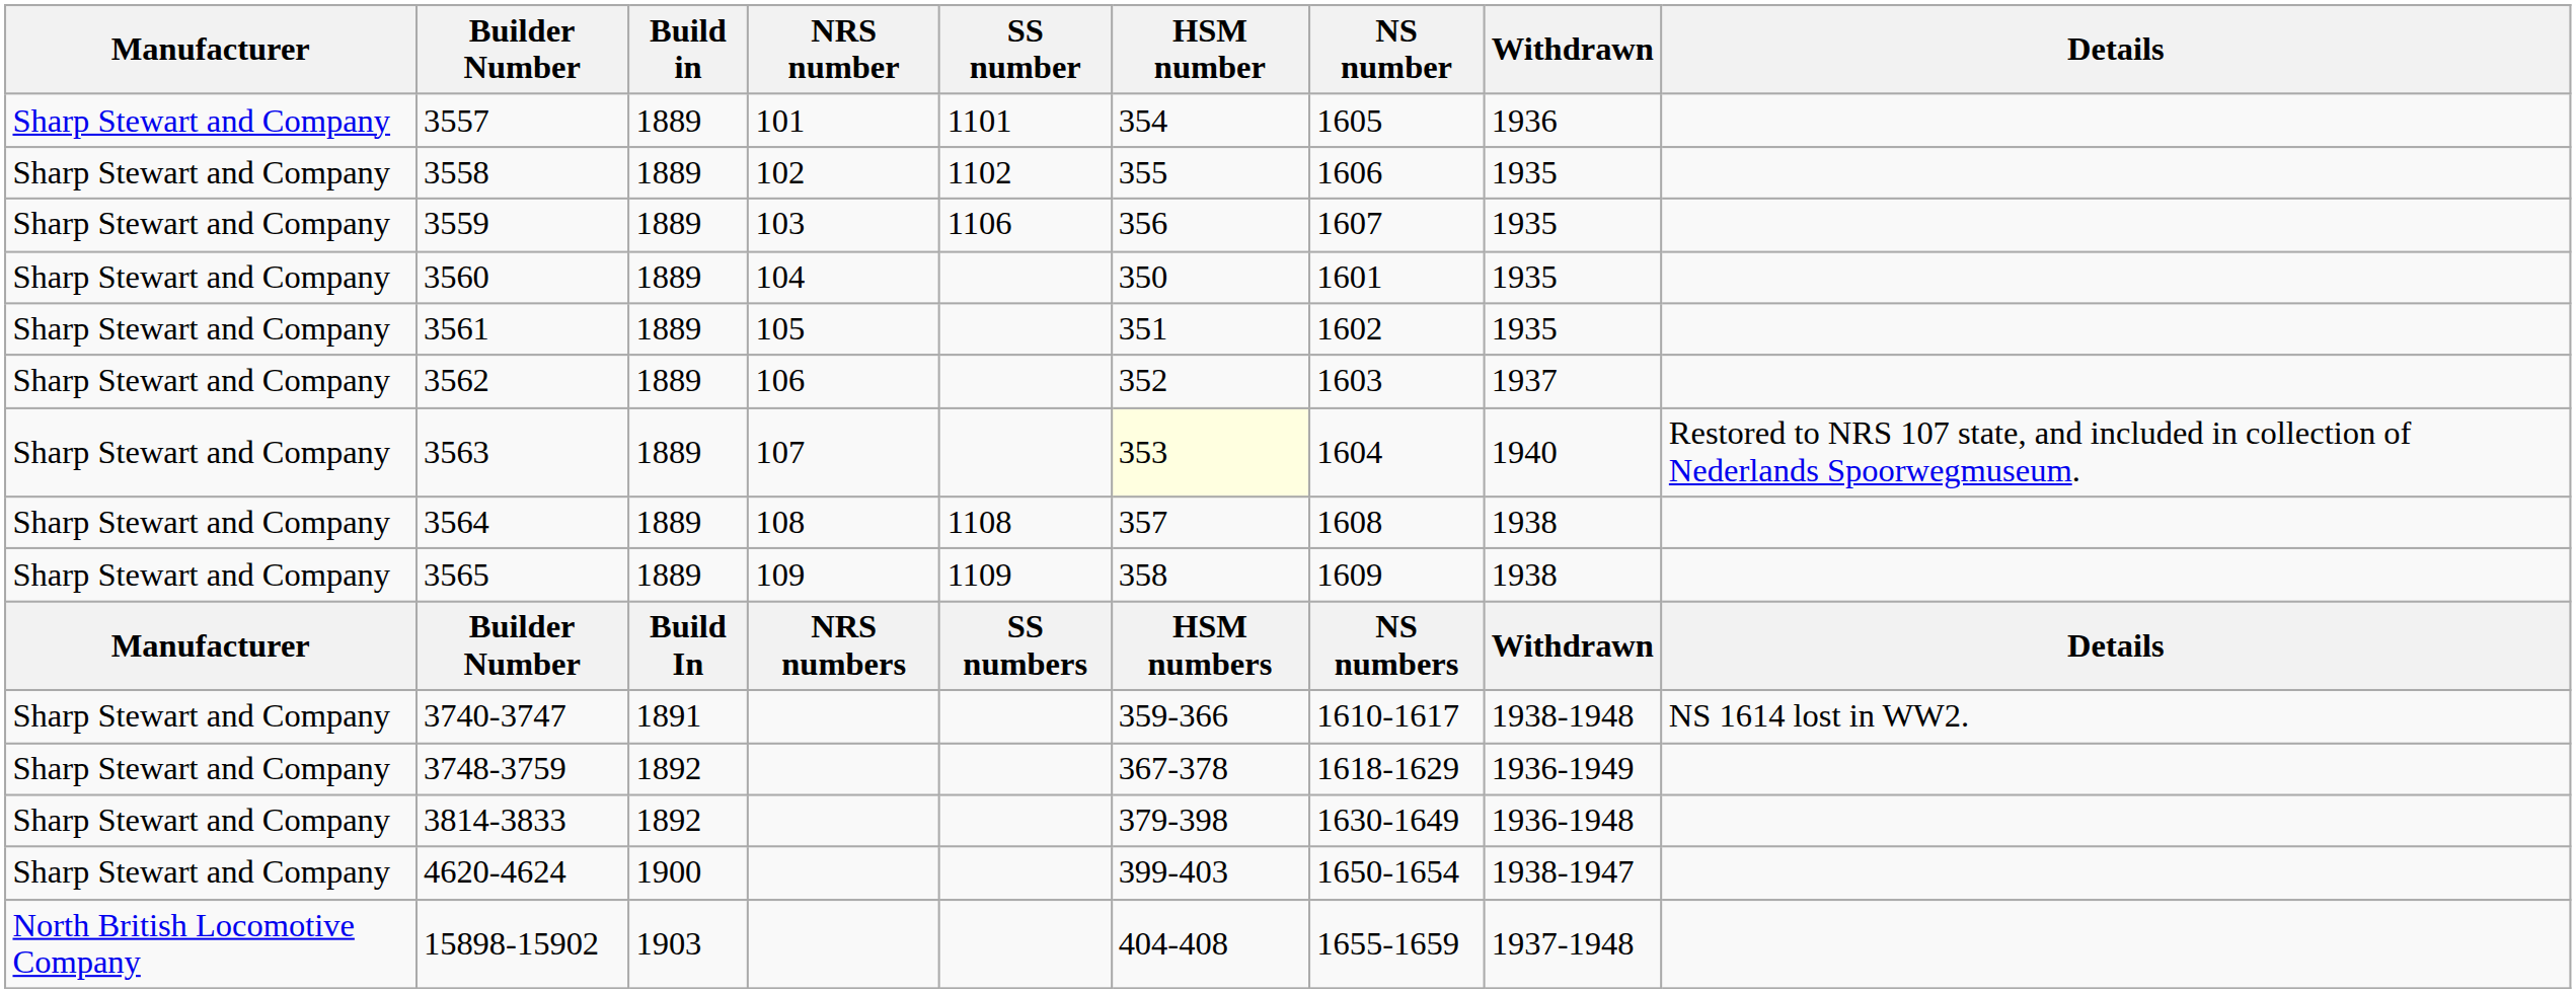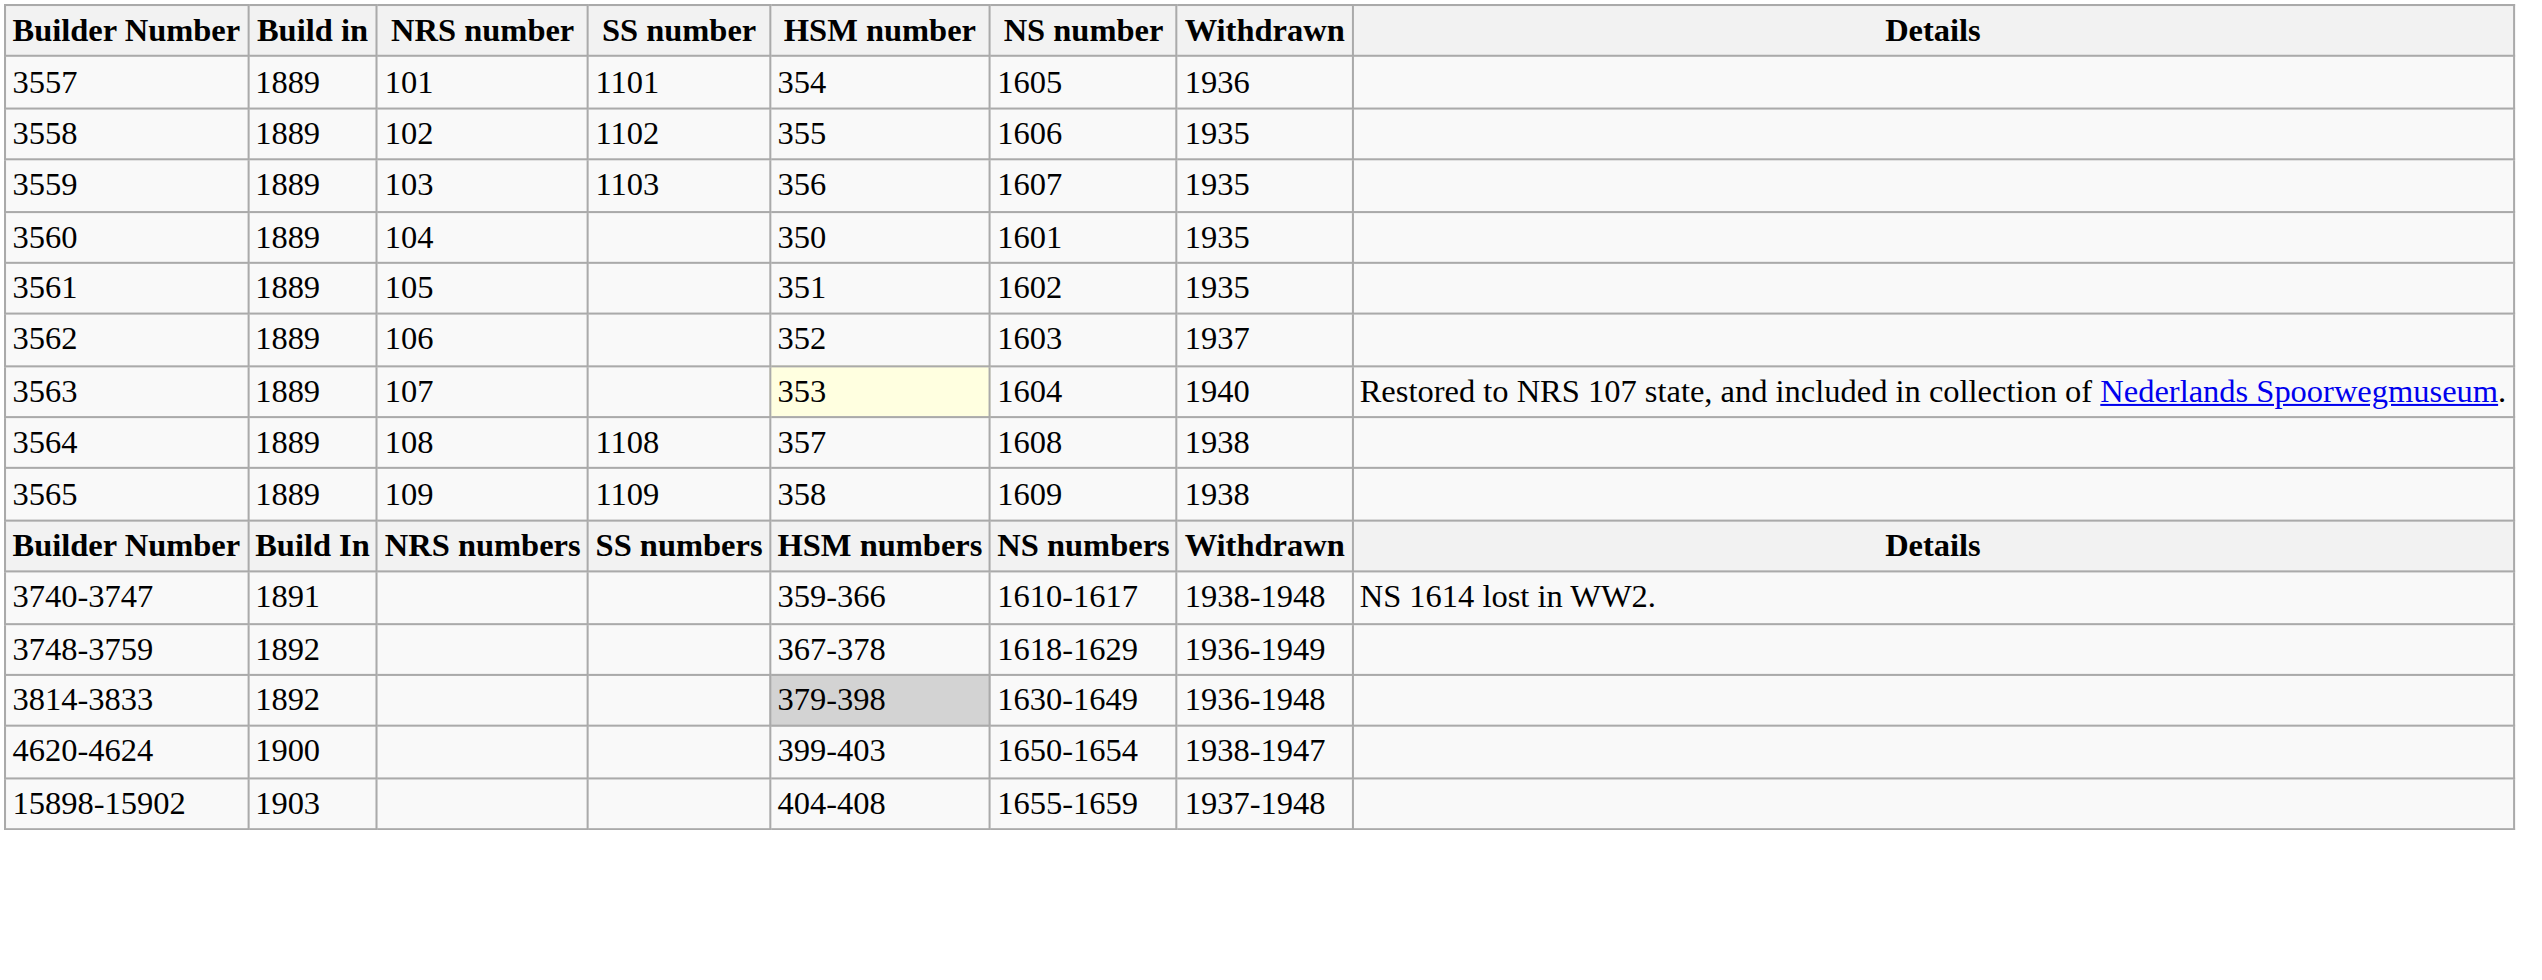 <table class="wikitable" style="float">
 <tr>
-<th>Manufacturer</th>
 <th>Builder Number</th>
 <th>Build in</th>
 <th>NRS number</th>
 <th>SS number</th>
 <th>HSM number</th>
 <th>NS number</th>
 <th>Withdrawn</th>
 <th>Details</th>
 </tr>
 <tr>
-<td><a href='#'>Sharp Stewart and Company</a></td>
 <td>3557</td>
 <td>1889</td>
 <td>101</td>
 <td>1101</td>
 <td>354</td>
 <td>1605</td>
 <td>1936</td>
 <td></td>
 </tr>
 <tr>
-<td>Sharp Stewart and Company</td>
 <td>3558</td>
 <td>1889</td>
 <td>102</td>
 <td>1102</td>
 <td>355</td>
 <td>1606</td>
 <td>1935</td>
 <td></td>
 </tr>
 <tr>
-<td>Sharp Stewart and Company</td>
 <td>3559</td>
 <td>1889</td>
 <td>103</td>
-<td>1106</td>
+<td>1103</td>
 <td>356</td>
 <td>1607</td>
 <td>1935</td>
 <td></td>
 </tr>
 <tr>
-<td>Sharp Stewart and Company</td>
 <td>3560</td>
 <td>1889</td>
 <td>104</td>
 <td></td>
 <td>350</td>
 <td>1601</td>
 <td>1935</td>
 <td></td>
 </tr>
 <tr>
-<td>Sharp Stewart and Company</td>
 <td>3561</td>
 <td>1889</td>
 <td>105</td>
 <td></td>
 <td>351</td>
 <td>1602</td>
 <td>1935</td>
 <td></td>
 </tr>
 <tr>
-<td>Sharp Stewart and Company</td>
 <td>3562</td>
 <td>1889</td>
 <td>106</td>
 <td></td>
 <td>352</td>
 <td>1603</td>
 <td>1937</td>
 <td></td>
 </tr>
 <tr>
-<td>Sharp Stewart and Company</td>
 <td>3563</td>
 <td>1889</td>
 <td>107</td>
 <td></td>
 <td style="background: lightyellow;">353</td>
 <td>1604</td>
 <td>1940</td>
 <td>Restored to NRS 107 state, and included in collection of <a href='#'>Nederlands Spoorwegmuseum</a>.</td>
 </tr>
 <tr>
-<td>Sharp Stewart and Company</td>
 <td>3564</td>
 <td>1889</td>
 <td>108</td>
 <td>1108</td>
 <td>357</td>
 <td>1608</td>
 <td>1938</td>
 <td></td>
 </tr>
 <tr>
-<td>Sharp Stewart and Company</td>
 <td>3565</td>
 <td>1889</td>
 <td>109</td>
 <td>1109</td>
 <td>358</td>
 <td>1609</td>
 <td>1938</td>
 <td></td>
 </tr>
 <tr>
-<th>Manufacturer</th>
 <th>Builder Number</th>
 <th>Build In</th>
 <th>NRS numbers</th>
 <th>SS numbers</th>
 <th>HSM numbers</th>
 <th>NS numbers</th>
 <th>Withdrawn</th>
 <th>Details</th>
 </tr>
 <tr>
-<td>Sharp Stewart and Company</td>
 <td>3740-3747</td>
 <td>1891</td>
 <td></td>
 <td></td>
 <td>359-366</td>
 <td>1610-1617</td>
 <td>1938-1948</td>
 <td>NS 1614 lost in WW2.</td>
 </tr>
 <tr>
-<td>Sharp Stewart and Company</td>
 <td>3748-3759</td>
 <td>1892</td>
 <td></td>
 <td></td>
 <td>367-378</td>
 <td>1618-1629</td>
 <td>1936-1949</td>
 <td></td>
 </tr>
 <tr>
-<td>Sharp Stewart and Company</td>
 <td>3814-3833</td>
 <td>1892</td>
 <td></td>
 <td></td>
-<td>379-398</td>
+<td style="background: lightgrey;">379-398</td>
 <td>1630-1649</td>
 <td>1936-1948</td>
 <td></td>
 </tr>
 <tr>
-<td>Sharp Stewart and Company</td>
 <td>4620-4624</td>
 <td>1900</td>
 <td></td>
 <td></td>
 <td>399-403</td>
 <td>1650-1654</td>
 <td>1938-1947</td>
 <td></td>
 </tr>
 <tr>
-<td><a href='#'>North British Locomotive Company</a></td>
 <td>15898-15902</td>
 <td>1903</td>
 <td></td>
 <td></td>
 <td>404-408</td>
 <td>1655-1659</td>
 <td>1937-1948</td>
 <td></td>
 </tr>
 </table>
